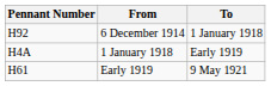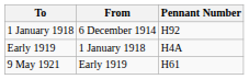 <table class="wikitable" style="text-align:left">
 <tr>
+<th>To</th>
+<th>From</th>
 <th>Pennant Number</th>
-<th>From</th>
-<th>To</th>
 </tr>
 <tr>
+<td>1 January 1918</td>
+<td>6 December 1914</td>
 <td>H92</td>
-<td>6 December 1914</td>
-<td>1 January 1918</td>
 </tr>
 <tr>
+<td>Early 1919</td>
+<td>1 January 1918</td>
 <td>H4A</td>
-<td>1 January 1918</td>
-<td>Early 1919</td>
 </tr>
 <tr>
+<td>9 May 1921</td>
+<td>Early 1919</td>
 <td>H61</td>
-<td>Early 1919</td>
-<td>9 May 1921</td>
 </tr>
 </table>
